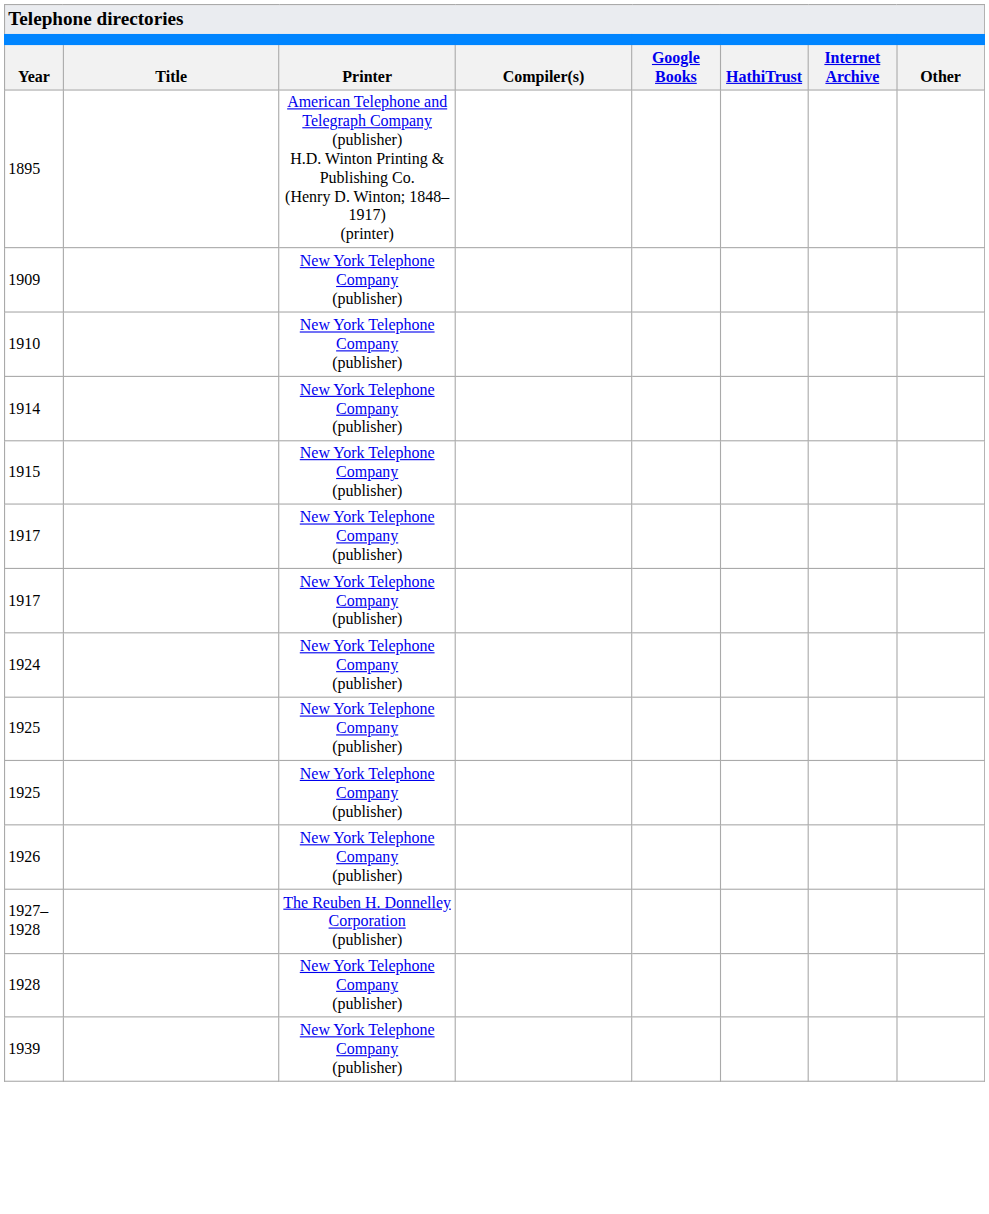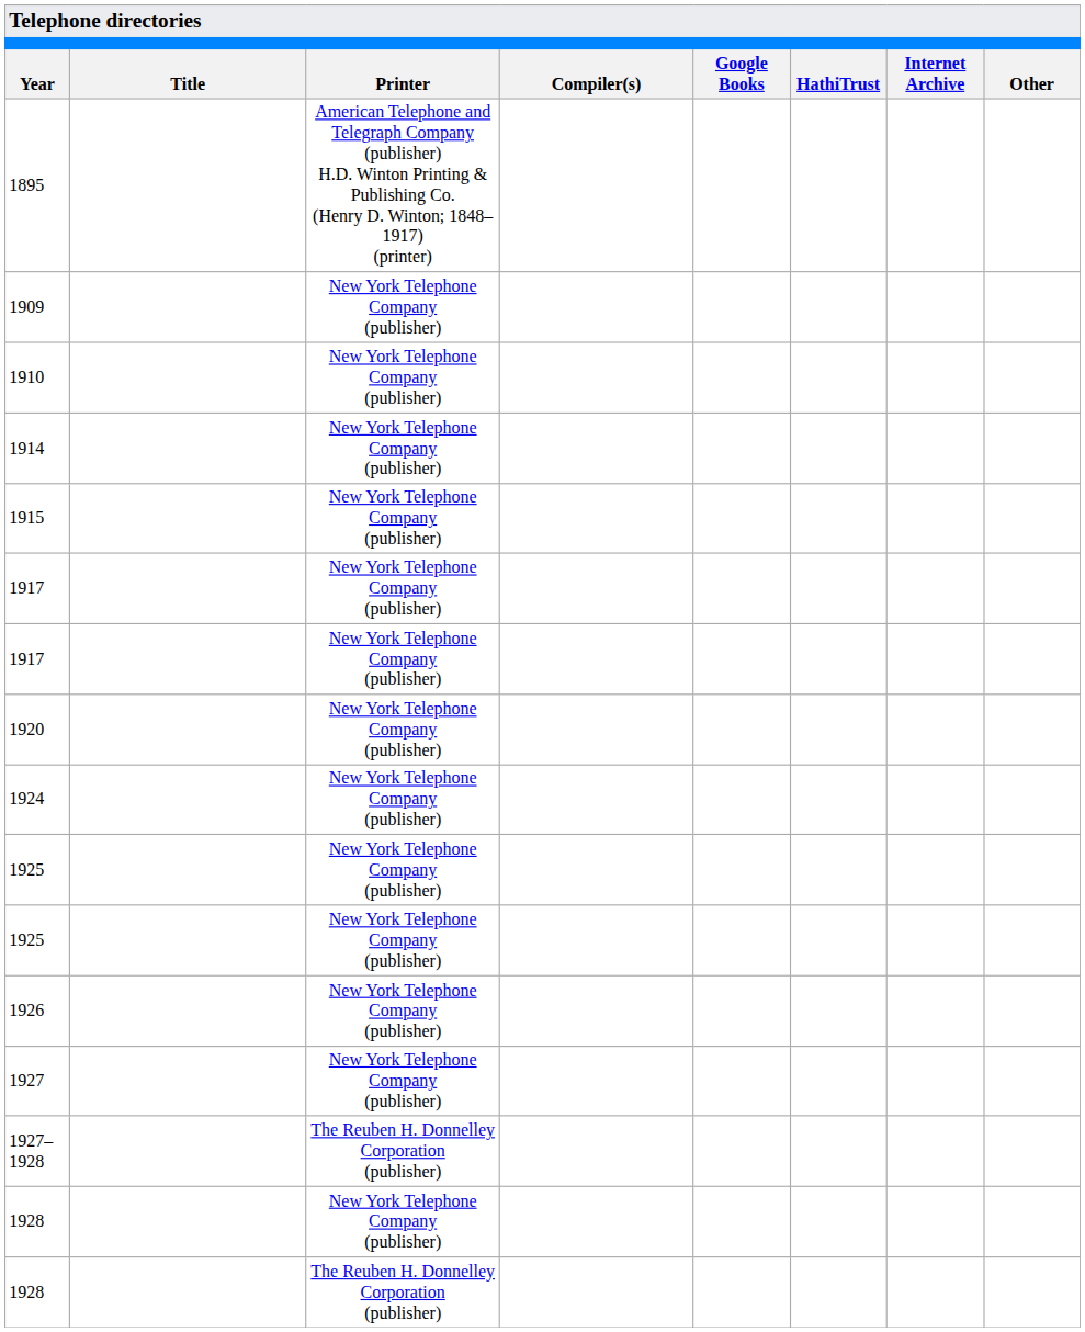 <table class="wikitable collapsible sortable static-row-numbers" cellpadding="1" style="color: black; background-color: #FFFFFF; font-size: 90%; width:100%">
 <tr class="static-row-header" style="text-align:center;vertical-align:bottom;">
 <th style="text-align:left; background:#eaecf0; border-style: solid; border-width: 0px 0px 0px 0px;" colspan=8><big><strong>Telephone directories</strong></big></th>
 </tr>
 <tr class="static-row-header" style="text-align:center;vertical-align:bottom;border-style: solid; border-color: #0085ff; border-width: 10px 0px 0px 0px;">
 <th>Year</th>
 <th>Title</th>
 <th>Printer</th>
 <th>Compiler(s)</th>
 <th><a href='#'>Google<br>Books</a></th>
 <th><a href='#'>HathiTrust</a></th>
 <th><a href='#'>Internet<br>Archive</a></th>
 <th>Other</th>
 </tr>
 <tr>
 <td width="6%">1895</td>
 <td width="22%" data-sort-value="national telephone 1895"><br></td>
 <td style="text-align:center" width="18%" data-sort-value="american telephone 1895"><a href='#'>American Telephone and Telegraph Company</a><br>(publisher)<br>H.D. Winton Printing & Publishing Co.<br>(Henry D. Winton; 1848–1917)<br>(printer)</td>
 <td style="text-align:center" width="18%"></td>
 <td style="text-align:center" width="9%" data-sort-value="NYPL 1895"></td>
 <td style="text-align:center" width="9%"></td>
 <td style="text-align:center" width="9%"></td>
 <td style="text-align:center" width="9%"></td>
 </tr>
 <tr>
 <td width="6%">1909</td>
 <td width="22%" data-sort-value="new york city 1909"></td>
 <td style="text-align:center" width="18%" data-sort-value="new york telephone 1909"><a href='#'>New York Telephone Company</a><br>(publisher)</td>
 <td style="text-align:center" width="18%"></td>
 <td style="text-align:center" width="9%"></td>
 <td style="text-align:center" width="9%"></td>
 <td style="text-align:center" width="9%" data-sort-value="brooklyn 1909"></td>
 <td style="text-align:center" width="9%"></td>
 </tr>
 <tr>
 <td width="6%">1910</td>
 <td width="22%" data-sort-value="new york city 1910"></td>
 <td style="text-align:center" width="18%" data-sort-value="new york telephone 1910"><a href='#'>New York Telephone Company</a><br>(publisher)</td>
 <td style="text-align:center" width="18%"></td>
 <td style="text-align:center" width="9%"></td>
 <td style="text-align:center" width="9%"></td>
 <td style="text-align:center" width="9%" data-sort-value="brooklyn 1910"></td>
 <td style="text-align:center" width="9%"></td>
 </tr>
 <tr>
 <td width="6%">1914</td>
 <td width="22%" data-sort-value="new york city 1914"></td>
 <td style="text-align:center" width="18%" data-sort-value="new york telephone 1914"><a href='#'>New York Telephone Company</a><br>(publisher)</td>
 <td style="text-align:center" width="18%"></td>
 <td style="text-align:center" width="9%"></td>
 <td style="text-align:center" width="9%"></td>
 <td style="text-align:center" width="9%" data-sort-value="brooklyn 1914"></td>
 <td style="text-align:center" width="9%"></td>
 </tr>
 <tr>
 <td width="6%">1915</td>
 <td width="22%" data-sort-value="new york city 1915"></td>
 <td style="text-align:center" width="18%" data-sort-value="new york telephone 1915"><a href='#'>New York Telephone Company</a><br>(publisher)</td>
 <td style="text-align:center" width="18%"></td>
 <td style="text-align:center" width="9%"></td>
 <td style="text-align:center" width="9%"></td>
 <td style="text-align:center" width="9%" data-sort-value="brooklyn 1915"></td>
 <td style="text-align:center" width="9%"></td>
 </tr>
 <tr>
 <td width="6%">1917</td>
 <td width="22%" data-sort-value="new york city 1917"></td>
 <td style="text-align:center" width="18%" data-sort-value="new york telephone 1917"><a href='#'>New York Telephone Company</a><br>(publisher)</td>
 <td style="text-align:center" width="18%"></td>
 <td style="text-align:center" width="9%"></td>
 <td style="text-align:center" width="9%"></td>
 <td style="text-align:center" width="9%" data-sort-value="brooklyn 1917"></td>
 <td style="text-align:center" width="9%"></td>
 </tr>
 <tr id="Vince">
 <td width="6%">1917</td>
 <td width="22%" data-sort-value="new york city 1917"></td>
 <td style="text-align:center" width="18%" data-sort-value="new york telephone 1917"><a href='#'>New York Telephone Company</a><br>(publisher)</td>
 <td style="text-align:center" width="18%"></td>
 <td style="text-align:center" width="9%"></td>
 <td style="text-align:center" width="9%"></td>
 <td style="text-align:center" width="9%" data-sort-value="brooklyn 1917"></td>
 <td style="text-align:center" width="9%"></td>
 </tr>
 <tr>
+<td width="6%">1920</td>
+<td width="22%" data-sort-value="new york city 1920"></td>
+<td style="text-align:center" width="18%" data-sort-value="new york telephone 1920"><a href='#'>New York Telephone Company</a><br>(publisher)</td>
+<td style="text-align:center" width="18%"></td>
+<td style="text-align:center" width="9%"></td>
+<td style="text-align:center" width="9%"></td>
+<td style="text-align:center" width="9%" data-sort-value="brooklyn 1920"></td>
+<td style="text-align:center" width="9%"></td>
+</tr>
+<tr>
 <td width="6%">1924</td>
 <td width="22%" data-sort-value="brooklyn queens 1924"></td>
 <td style="text-align:center" width="18%" data-sort-value="new york telephone 1924"><a href='#'>New York Telephone Company</a><br>(publisher)</td>
 <td style="text-align:center" width="18%"></td>
 <td style="text-align:center" width="9%"></td>
 <td style="text-align:center" width="9%"></td>
 <td style="text-align:center" width="9%" data-sort-value="brooklyn 1924"></td>
 <td style="text-align:center" width="9%"></td>
 </tr>
 <tr>
 <td width="6%">1925</td>
 <td width="22%" data-sort-value="brooklyn queens 1925"></td>
 <td style="text-align:center" width="18%" data-sort-value="new york telephone 1925"><a href='#'>New York Telephone Company</a><br>(publisher)</td>
 <td style="text-align:center" width="18%"></td>
 <td style="text-align:center" width="9%"></td>
 <td style="text-align:center" width="9%"></td>
 <td style="text-align:center" width="9%" data-sort-value="brooklyn 1925"></td>
 <td style="text-align:center" width="9%"></td>
 </tr>
 <tr>
 <td width="6%">1925</td>
 <td width="22%" data-sort-value="brooklyn queens 1925"></td>
 <td style="text-align:center" width="18%" data-sort-value="new york telephone 1925"><a href='#'>New York Telephone Company</a><br>(publisher)</td>
 <td style="text-align:center" width="18%"></td>
 <td style="text-align:center" width="9%"></td>
 <td style="text-align:center" width="9%"></td>
 <td style="text-align:center" width="9%" data-sort-value="brooklyn 1925"></td>
 <td style="text-align:center" width="9%"></td>
 </tr>
 <tr>
 <td width="6%">1926</td>
 <td width="22%" data-sort-value="brooklyn queens 1926"></td>
 <td style="text-align:center" width="18%" data-sort-value="new york telephone 1926"><a href='#'>New York Telephone Company</a><br>(publisher)</td>
 <td style="text-align:center" width="18%"></td>
 <td style="text-align:center" width="9%"></td>
 <td style="text-align:center" width="9%"></td>
 <td style="text-align:center" width="9%" data-sort-value="brooklyn 1926"></td>
 <td style="text-align:center" width="9%"></td>
 </tr>
 <tr>
+<td width="6%">1927</td>
+<td width="22%" data-sort-value="brooklyn queens 1927"></td>
+<td style="text-align:center" width="18%" data-sort-value="new york telephone 1927"><a href='#'>New York Telephone Company</a><br>(publisher)</td>
+<td style="text-align:center" width="18%"></td>
+<td style="text-align:center" width="9%"></td>
+<td style="text-align:center" width="9%"></td>
+<td style="text-align:center" width="9%" data-sort-value="brooklyn 1927"></td>
+<td style="text-align:center" width="9%"></td>
+</tr>
+<tr>
 <td width="6%">1927–1928</td>
 <td width="22%" data-sort-value="donnelleys red book 1927"></td>
 <td style="text-align:center" width="18%" data-sort-value="donnelley 1927"><a href='#'>The Reuben H. Donnelley Corporation</a><br>(publisher)</td>
 <td style="text-align:center" width="18%"></td>
 <td style="text-align:center" width="9%"></td>
 <td style="text-align:center" width="9%"></td>
 <td style="text-align:center" width="9%" data-sort-value="brooklyn 1927"></td>
 <td style="text-align:center" width="9%"></td>
 </tr>
 <tr>
 <td width="6%">1928</td>
 <td width="22%" data-sort-value="brooklyn queens 1928"></td>
 <td style="text-align:center" width="18%" data-sort-value="new york telephone 1928"><a href='#'>New York Telephone Company</a><br>(publisher)</td>
 <td style="text-align:center" width="18%"></td>
 <td style="text-align:center" width="9%"></td>
 <td style="text-align:center" width="9%"></td>
 <td style="text-align:center" width="9%" data-sort-value="brooklyn 1928"></td>
 <td style="text-align:center" width="9%"></td>
 </tr>
 <tr>
-<td width="6%">1939</td>
-<td width="22%" data-sort-value="queens telephone directory 1939"></td>
-<td style="text-align:center" width="18%" data-sort-value="donnelley 1939"><a href='#'>New York Telephone Company</a><br>(publisher)</td>
+<td width="6%">1928</td>
+<td width="22%" data-sort-value="donnelleys red book 1928"></td>
+<td style="text-align:center" width="18%" data-sort-value="donnelley 1928"><a href='#'>The Reuben H. Donnelley Corporation</a><br>(publisher)</td>
 <td style="text-align:center" width="18%"></td>
 <td style="text-align:center" width="9%"></td>
 <td style="text-align:center" width="9%"></td>
+<td style="text-align:center" width="9%" data-sort-value="brooklyn 1928"></td>
 <td style="text-align:center" width="9%"></td>
-<td style="text-align:center" width="9%" data-sort-value="NYPL 1939"></td>
 </tr>
 </table>
